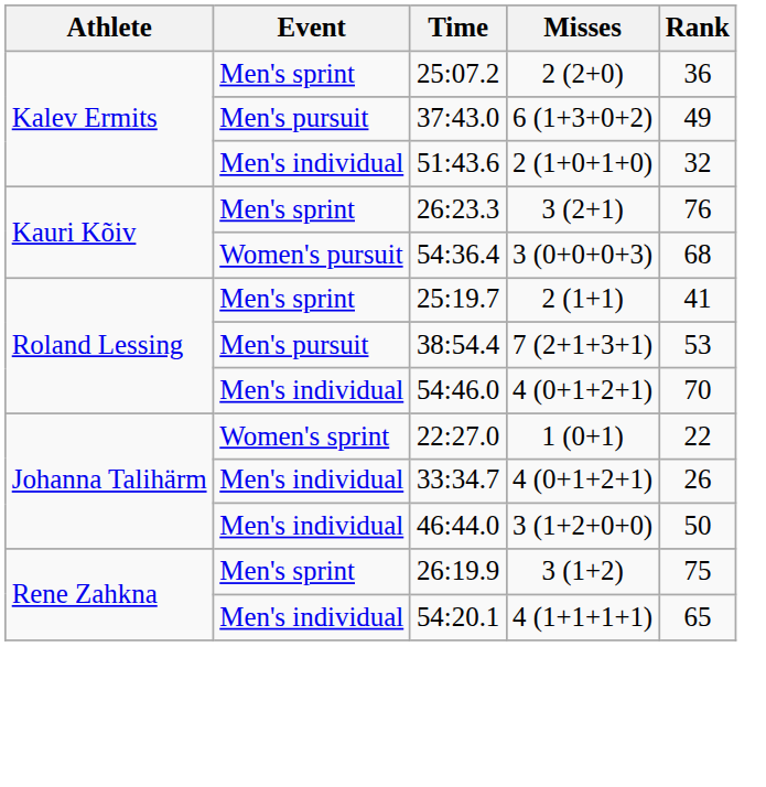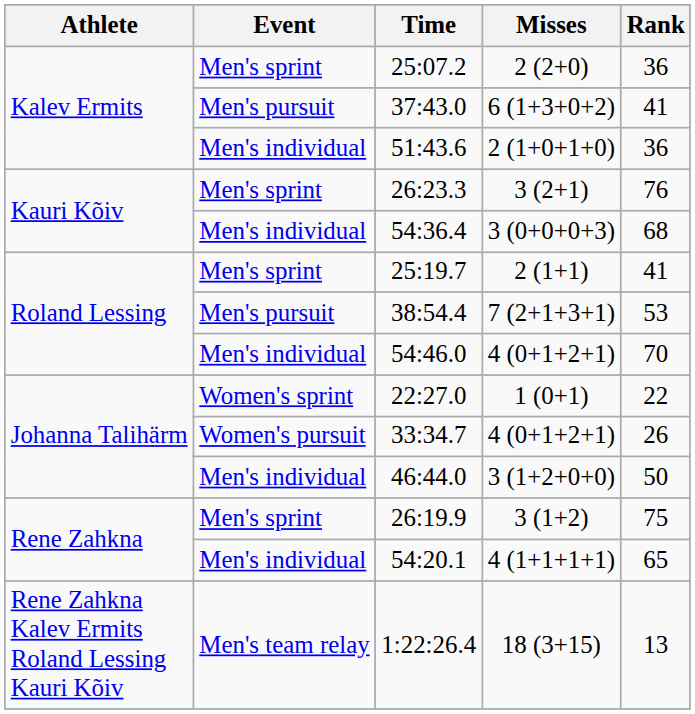 <table class="wikitable" style="font-size:90%">
 <tr>
 <th>Athlete</th>
 <th>Event</th>
 <th>Time</th>
 <th>Misses</th>
 <th>Rank</th>
 </tr>
 <tr align=center>
 <td align=left rowspan=3><a href='#'>Kalev Ermits</a></td>
 <td align=left><a href='#'>Men's sprint</a></td>
 <td>25:07.2</td>
 <td>2 (2+0)</td>
 <td>36</td>
 </tr>
 <tr align=center>
 <td align=left><a href='#'>Men's pursuit</a></td>
 <td>37:43.0</td>
 <td>6 (1+3+0+2)</td>
-<td>49</td>
+<td>41</td>
 </tr>
 <tr align=center>
 <td align=left><a href='#'>Men's individual</a></td>
 <td>51:43.6</td>
 <td>2 (1+0+1+0)</td>
-<td>32</td>
+<td>36</td>
 </tr>
 <tr align=center>
 <td align=left  rowspan=2><a href='#'>Kauri Kõiv</a></td>
 <td align=left><a href='#'>Men's sprint</a></td>
 <td>26:23.3</td>
 <td>3 (2+1)</td>
 <td>76</td>
 </tr>
 <tr align=center>
-<td align=left><a href='#'>Women's pursuit</a></td>
+<td align=left><a href='#'>Men's individual</a></td>
 <td>54:36.4</td>
 <td>3 (0+0+0+3)</td>
 <td>68</td>
 </tr>
 <tr align=center>
 <td align=left rowspan=3><a href='#'>Roland Lessing</a></td>
 <td align=left><a href='#'>Men's sprint</a></td>
 <td>25:19.7</td>
 <td>2 (1+1)</td>
 <td>41</td>
 </tr>
 <tr align=center>
 <td align=left><a href='#'>Men's pursuit</a></td>
 <td>38:54.4</td>
 <td>7 (2+1+3+1)</td>
 <td>53</td>
 </tr>
 <tr align=center>
 <td align=left><a href='#'>Men's individual</a></td>
 <td>54:46.0</td>
 <td>4 (0+1+2+1)</td>
 <td>70</td>
 </tr>
 <tr align=center>
 <td align=left rowspan=3><a href='#'>Johanna Talihärm</a></td>
 <td align=left><a href='#'>Women's sprint</a></td>
 <td>22:27.0</td>
 <td>1 (0+1)</td>
 <td>22</td>
 </tr>
 <tr align=center>
-<td align=left><a href='#'>Men's individual</a></td>
+<td align=left><a href='#'>Women's pursuit</a></td>
 <td>33:34.7</td>
 <td>4 (0+1+2+1)</td>
 <td>26</td>
 </tr>
 <tr align=center>
 <td align=left><a href='#'>Men's individual</a></td>
 <td>46:44.0</td>
 <td>3 (1+2+0+0)</td>
 <td>50</td>
 </tr>
 <tr align=center>
 <td align=left  rowspan=2><a href='#'>Rene Zahkna</a></td>
 <td align=left><a href='#'>Men's sprint</a></td>
 <td>26:19.9</td>
 <td>3 (1+2)</td>
 <td>75</td>
 </tr>
 <tr align=center>
 <td align=left><a href='#'>Men's individual</a></td>
 <td>54:20.1</td>
 <td>4 (1+1+1+1)</td>
 <td>65</td>
 </tr>
+<tr align=center>
+<td align=left><a href='#'>Rene Zahkna</a><br><a href='#'>Kalev Ermits</a><br><a href='#'>Roland Lessing</a><br><a href='#'>Kauri Kõiv</a></td>
+<td align=left><a href='#'>Men's team relay</a></td>
+<td>1:22:26.4</td>
+<td>18 (3+15)</td>
+<td>13</td>
+</tr>
 </table>
